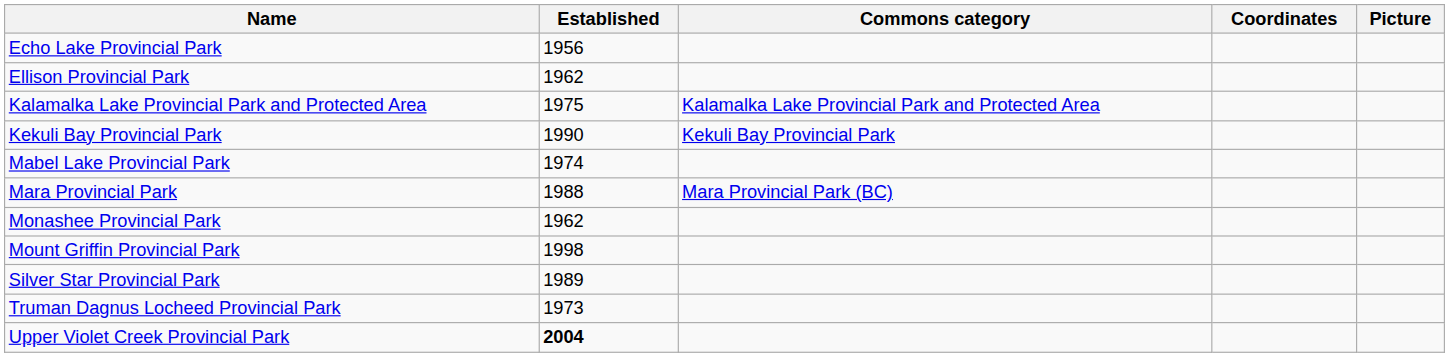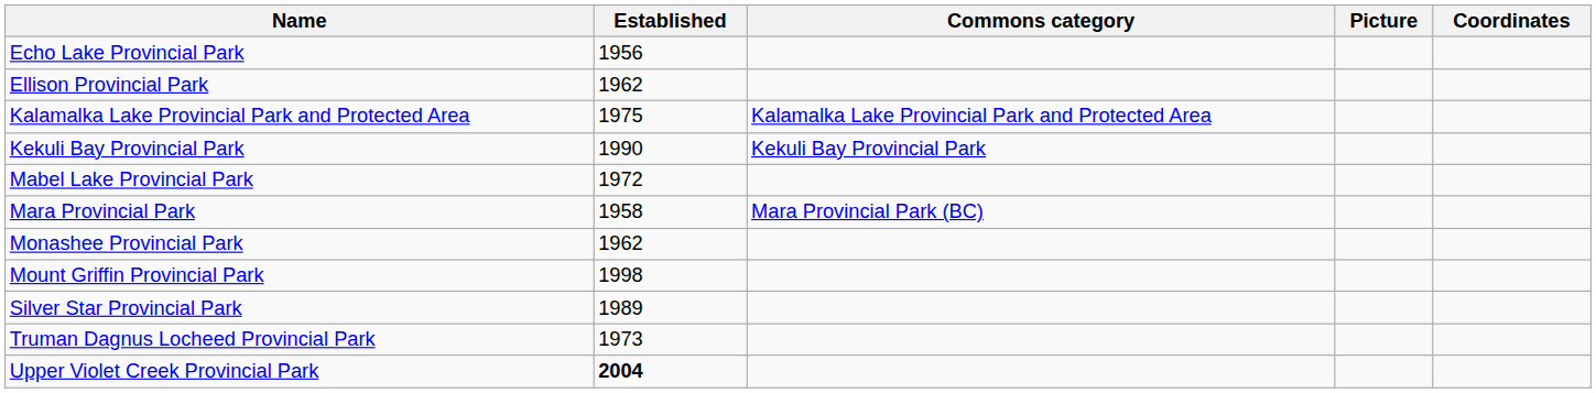 <table class='wikitable sortable' style='width:100%'>
 <tr>
 <th>Name</th>
 <th>Established</th>
 <th>Commons category</th>
+<th>Picture</th>
 <th>Coordinates</th>
-<th>Picture</th>
 </tr>
 <tr>
 <td><a href='#'>Echo Lake Provincial Park</a></td>
 <td>1956</td>
 <td></td>
 <td></td>
 <td></td>
 </tr>
 <tr>
 <td><a href='#'>Ellison Provincial Park</a></td>
 <td>1962</td>
 <td></td>
 <td></td>
 <td></td>
 </tr>
 <tr>
 <td><a href='#'>Kalamalka Lake Provincial Park and Protected Area</a></td>
 <td>1975</td>
 <td><a href='#'>Kalamalka Lake Provincial Park and Protected Area</a></td>
 <td></td>
 <td></td>
 </tr>
 <tr>
 <td><a href='#'>Kekuli Bay Provincial Park</a></td>
 <td>1990</td>
 <td><a href='#'>Kekuli Bay Provincial Park</a></td>
 <td></td>
 <td></td>
 </tr>
 <tr>
 <td><a href='#'>Mabel Lake Provincial Park</a></td>
-<td>1974</td>
+<td>1972</td>
 <td></td>
 <td></td>
 <td></td>
 </tr>
 <tr>
 <td><a href='#'>Mara Provincial Park</a></td>
-<td>1988</td>
+<td>1958</td>
 <td><a href='#'>Mara Provincial Park (BC)</a></td>
 <td></td>
 <td></td>
 </tr>
 <tr>
 <td><a href='#'>Monashee Provincial Park</a></td>
 <td>1962</td>
 <td></td>
 <td></td>
 <td></td>
 </tr>
 <tr>
 <td><a href='#'>Mount Griffin Provincial Park</a></td>
 <td>1998</td>
 <td></td>
 <td></td>
 <td></td>
 </tr>
 <tr>
 <td><a href='#'>Silver Star Provincial Park</a></td>
 <td>1989</td>
 <td></td>
 <td></td>
 <td></td>
 </tr>
 <tr>
 <td><a href='#'>Truman Dagnus Locheed Provincial Park</a></td>
 <td>1973</td>
 <td></td>
 <td></td>
 <td></td>
 </tr>
 <tr>
 <td><a href='#'>Upper Violet Creek Provincial Park</a></td>
 <td><strong>2004</strong></td>
 <td></td>
 <td></td>
 <td></td>
 </tr>
 </table>
